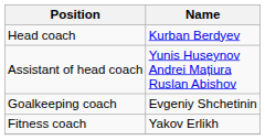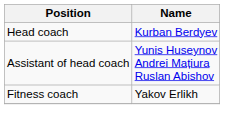 <table class="wikitable">
 <tr>
 <th>Position</th>
 <th>Name</th>
 </tr>
 <tr>
 <td>Head coach</td>
 <td> <a href='#'>Kurban Berdyev</a></td>
 </tr>
 <tr>
 <td>Assistant of head coach</td>
 <td> <a href='#'>Yunis Huseynov</a><br> <a href='#'>Andrei Mațiura</a><br> <a href='#'>Ruslan Abishov</a></td>
 </tr>
 <tr>
-<td>Goalkeeping coach</td>
-<td> Evgeniy Shchetinin</td>
-</tr>
-<tr>
 <td>Fitness coach</td>
 <td> Yakov Erlikh</td>
 </tr>
 <tr>
 </tr>
 </table>
